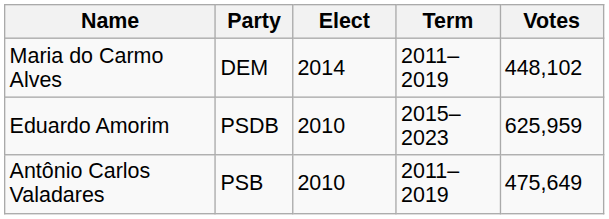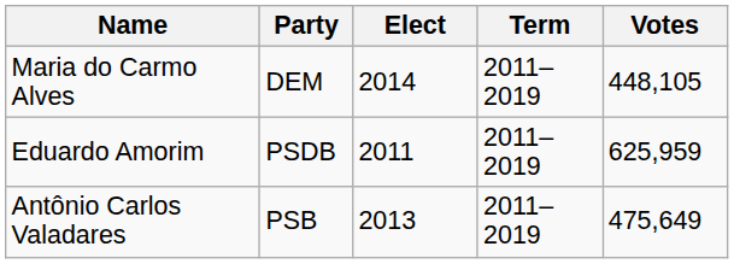 <table class="wikitable sortable">
 <tr>
 <th style="width:150px;">Name</th>
 <th style="width:50px;">Party</th>
 <th style="width:70px;">Elect</th>
 <th style="width:70px;">Term</th>
 <th style="width:70px;">Votes</th>
 </tr>
 <tr>
 <td>Maria do Carmo Alves</td>
 <td>DEM</td>
 <td>2014</td>
 <td>2011–2019</td>
-<td>448,102</td>
+<td>448,105</td>
 </tr>
 <tr>
 <td>Eduardo Amorim</td>
 <td>PSDB</td>
-<td>2010</td>
-<td>2015–2023</td>
+<td>2011</td>
+<td>2011–2019</td>
 <td>625,959</td>
 </tr>
 <tr>
 <td>Antônio Carlos Valadares</td>
 <td>PSB</td>
-<td>2010</td>
+<td>2013</td>
 <td>2011–2019</td>
 <td>475,649</td>
 </tr>
 </table>
